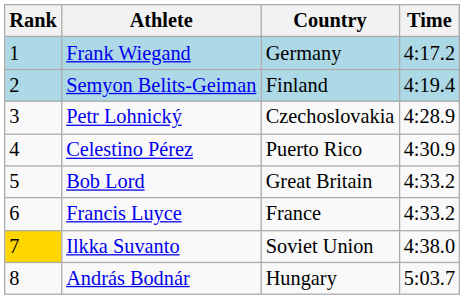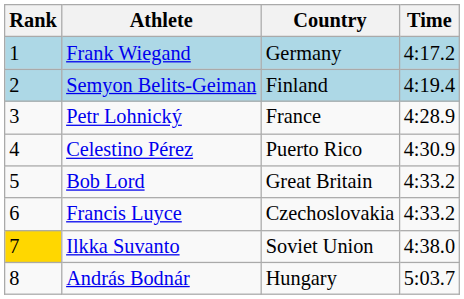 <table class="wikitable">
 <tr>
 <th>Rank</th>
 <th>Athlete</th>
 <th>Country</th>
 <th>Time</th>
 </tr>
 <tr bgcolor=lightblue>
 <td>1</td>
 <td><a href='#'>Frank Wiegand</a></td>
 <td>Germany</td>
 <td>4:17.2</td>
 </tr>
 <tr bgcolor=lightblue>
 <td>2</td>
 <td><a href='#'>Semyon Belits-Geiman</a></td>
 <td>Finland</td>
 <td>4:19.4</td>
 </tr>
 <tr>
 <td>3</td>
 <td><a href='#'>Petr Lohnický</a></td>
-<td>Czechoslovakia</td>
+<td>France</td>
 <td>4:28.9</td>
 </tr>
 <tr>
 <td>4</td>
 <td><a href='#'>Celestino Pérez</a></td>
 <td>Puerto Rico</td>
 <td>4:30.9</td>
 </tr>
 <tr>
 <td>5</td>
 <td><a href='#'>Bob Lord</a></td>
 <td>Great Britain</td>
 <td>4:33.2</td>
 </tr>
 <tr>
 <td>6</td>
 <td><a href='#'>Francis Luyce</a></td>
-<td>France</td>
+<td>Czechoslovakia</td>
 <td>4:33.2</td>
 </tr>
 <tr>
 <td style="background: gold;">7</td>
 <td><a href='#'>Ilkka Suvanto</a></td>
 <td>Soviet Union</td>
 <td>4:38.0</td>
 </tr>
 <tr>
 <td>8</td>
 <td><a href='#'>András Bodnár</a></td>
 <td>Hungary</td>
 <td>5:03.7</td>
 </tr>
 </table>
